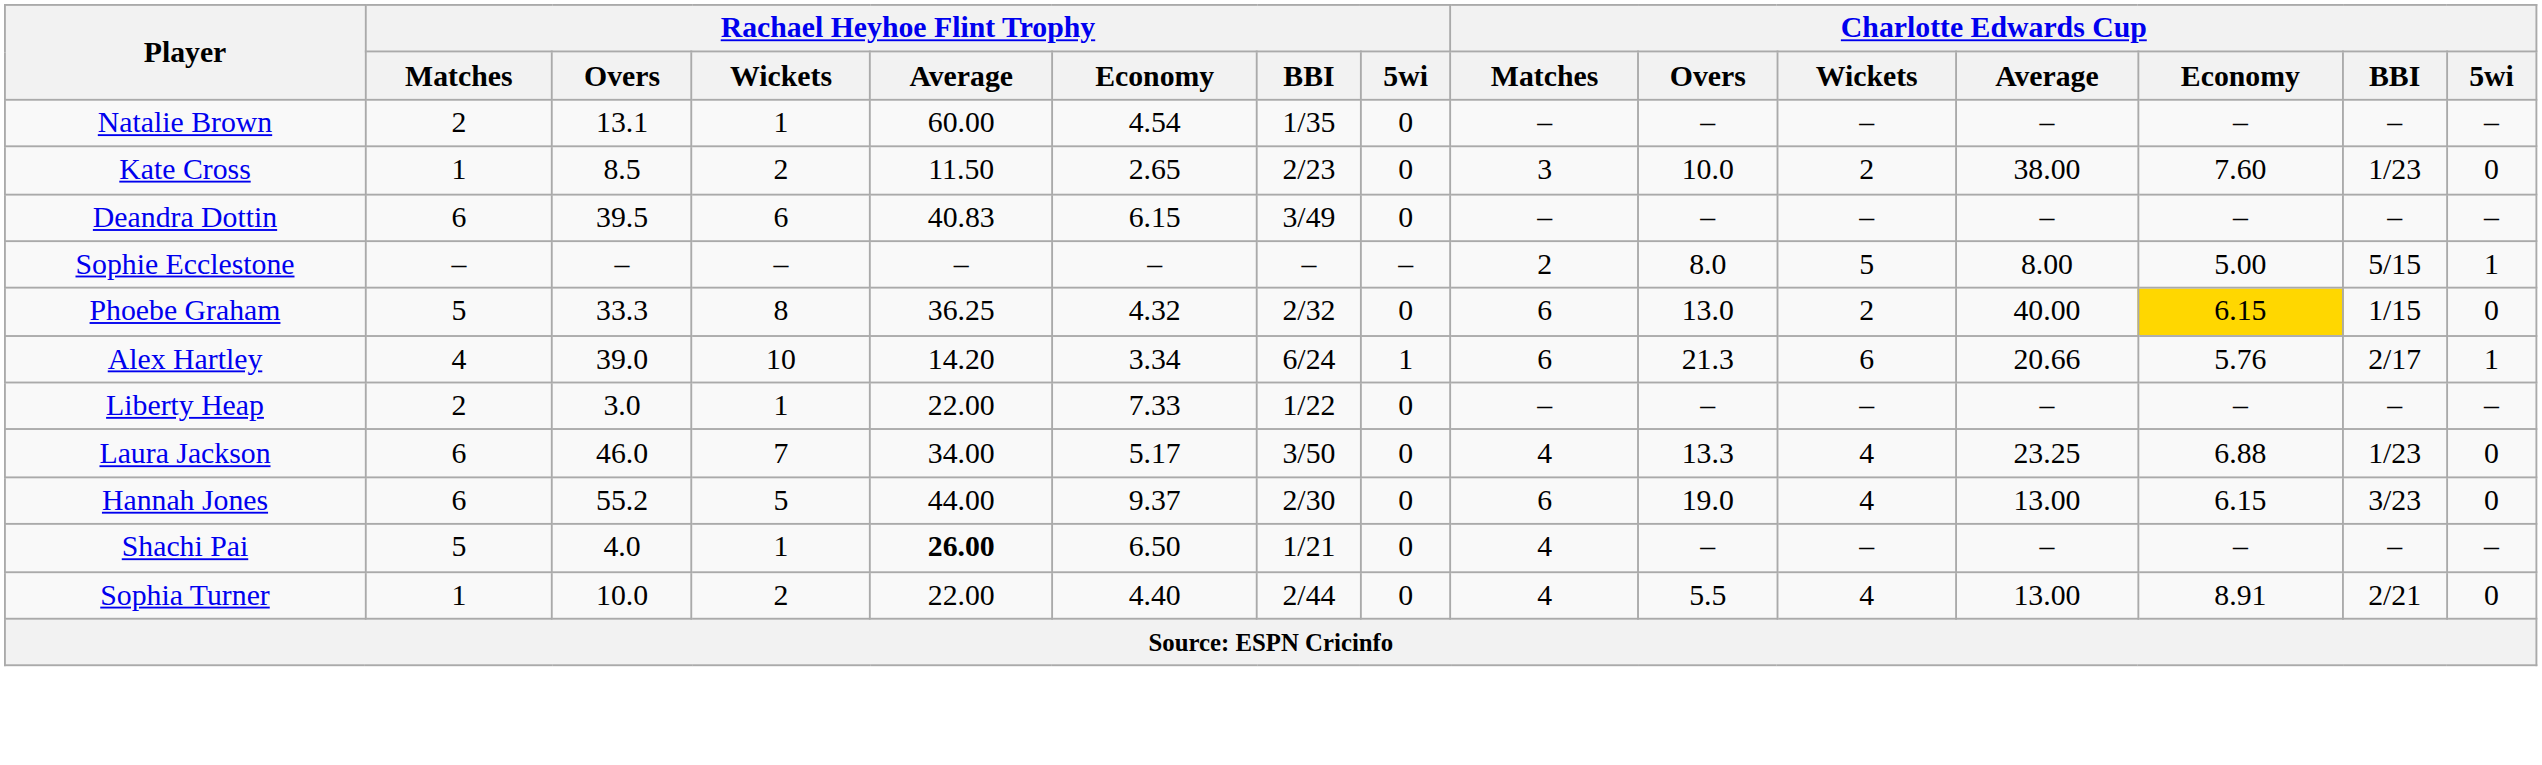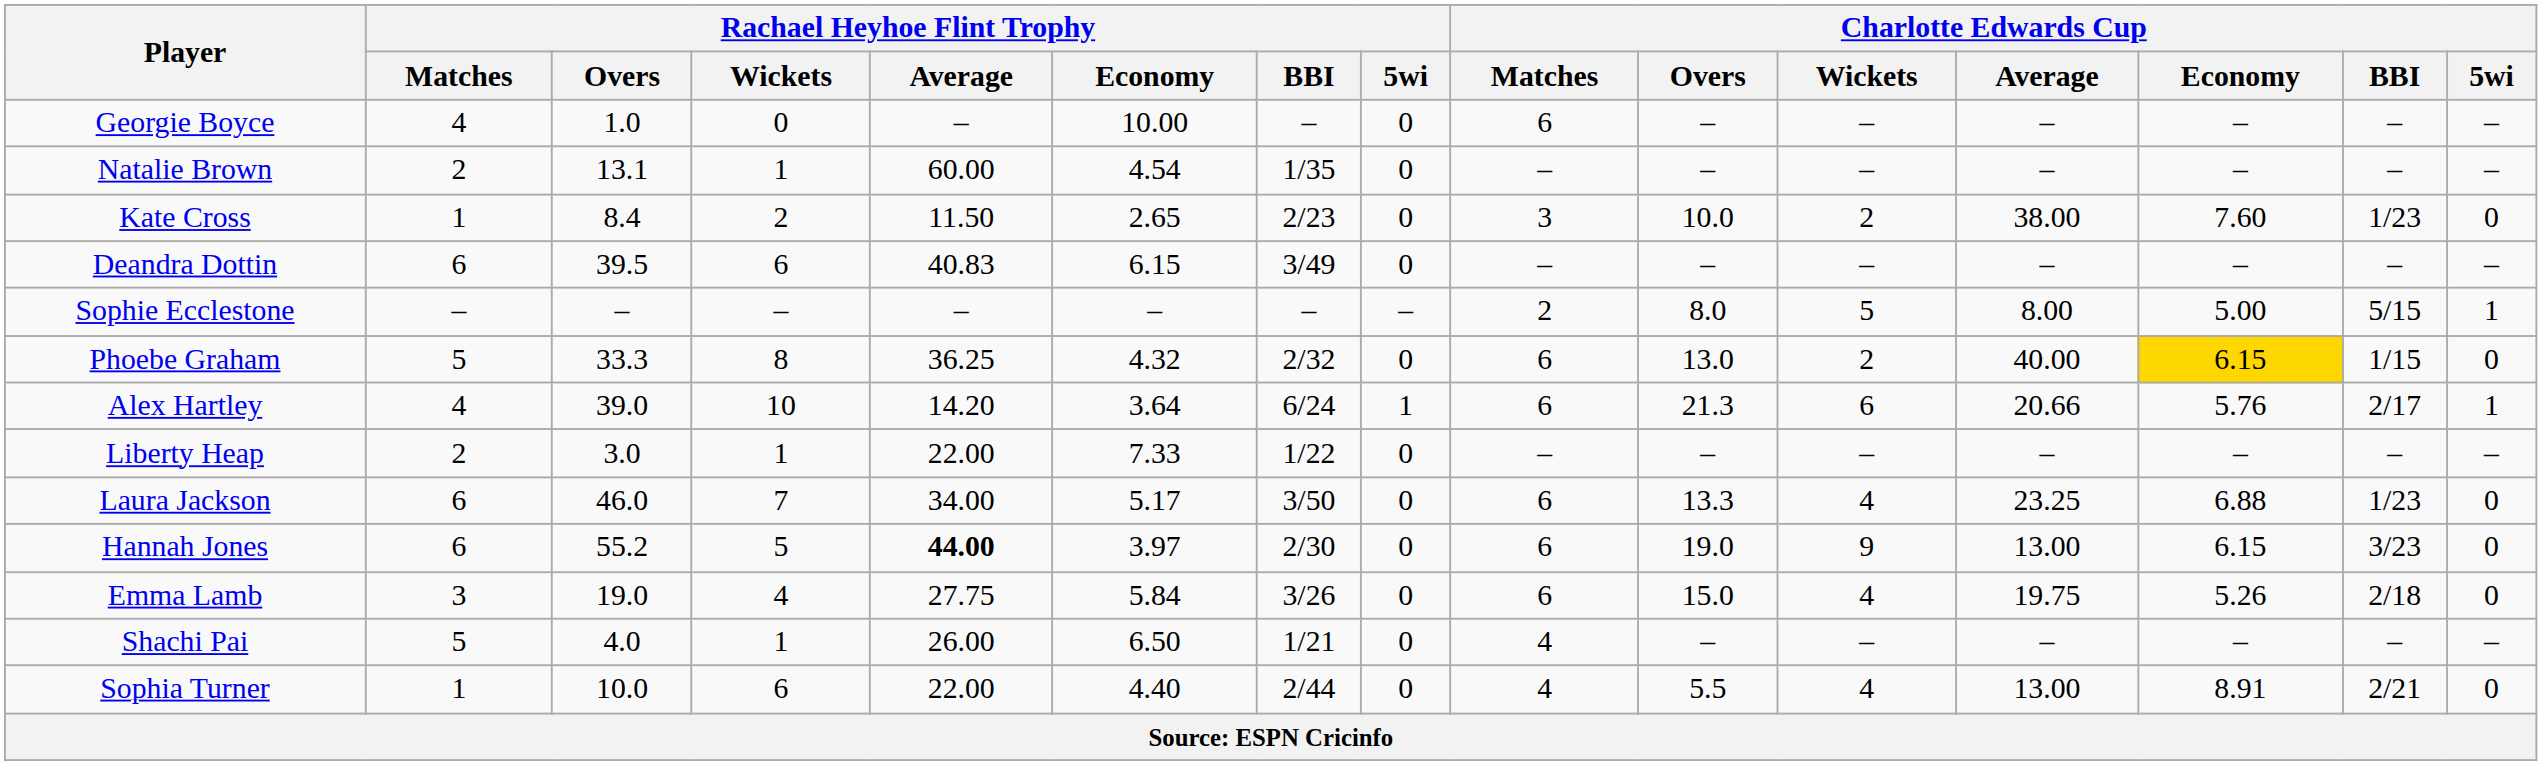 <table class="wikitable" style="text-align:center; width:86%;">
 <tr>
 <th rowspan=2>Player</th>
 <th colspan=7><a href='#'>Rachael Heyhoe Flint Trophy</a></th>
 <th colspan=7><a href='#'>Charlotte Edwards Cup</a></th>
 </tr>
 <tr>
 <th>Matches</th>
 <th>Overs</th>
 <th>Wickets</th>
 <th>Average</th>
 <th>Economy</th>
 <th>BBI</th>
 <th>5wi</th>
 <th>Matches</th>
 <th>Overs</th>
 <th>Wickets</th>
 <th>Average</th>
 <th>Economy</th>
 <th>BBI</th>
 <th>5wi</th>
 </tr>
 <tr>
+<td><a href='#'>Georgie Boyce</a></td>
+<td>4</td>
+<td>1.0</td>
+<td>0</td>
+<td>–</td>
+<td>10.00</td>
+<td>–</td>
+<td>0</td>
+<td>6</td>
+<td>–</td>
+<td>–</td>
+<td>–</td>
+<td>–</td>
+<td>–</td>
+<td>–</td>
+</tr>
+<tr>
 <td><a href='#'>Natalie Brown</a></td>
 <td>2</td>
 <td>13.1</td>
 <td>1</td>
 <td>60.00</td>
 <td>4.54</td>
 <td>1/35</td>
 <td>0</td>
 <td>–</td>
 <td>–</td>
 <td>–</td>
 <td>–</td>
 <td>–</td>
 <td>–</td>
 <td>–</td>
 </tr>
 <tr>
 <td><a href='#'>Kate Cross</a></td>
 <td>1</td>
-<td>8.5</td>
+<td>8.4</td>
 <td>2</td>
 <td>11.50</td>
 <td>2.65</td>
 <td>2/23</td>
 <td>0</td>
 <td>3</td>
 <td>10.0</td>
 <td>2</td>
 <td>38.00</td>
 <td>7.60</td>
 <td>1/23</td>
 <td>0</td>
 </tr>
 <tr>
 <td><a href='#'>Deandra Dottin</a></td>
 <td>6</td>
 <td>39.5</td>
 <td>6</td>
 <td>40.83</td>
 <td>6.15</td>
 <td>3/49</td>
 <td>0</td>
 <td>–</td>
 <td>–</td>
 <td>–</td>
 <td>–</td>
 <td>–</td>
 <td>–</td>
 <td>–</td>
 </tr>
 <tr>
 <td><a href='#'>Sophie Ecclestone</a></td>
 <td>–</td>
 <td>–</td>
 <td>–</td>
 <td>–</td>
 <td>–</td>
 <td>–</td>
 <td>–</td>
 <td>2</td>
 <td>8.0</td>
 <td>5</td>
 <td>8.00</td>
 <td>5.00</td>
 <td>5/15</td>
 <td>1</td>
 </tr>
 <tr>
 <td><a href='#'>Phoebe Graham</a></td>
 <td>5</td>
 <td>33.3</td>
 <td>8</td>
 <td>36.25</td>
 <td>4.32</td>
 <td>2/32</td>
 <td>0</td>
 <td>6</td>
 <td>13.0</td>
 <td>2</td>
 <td>40.00</td>
 <td style="background: gold;">6.15</td>
 <td>1/15</td>
 <td>0</td>
 </tr>
 <tr>
 <td><a href='#'>Alex Hartley</a></td>
 <td>4</td>
 <td>39.0</td>
 <td>10</td>
 <td>14.20</td>
-<td>3.34</td>
+<td>3.64</td>
 <td>6/24</td>
 <td>1</td>
 <td>6</td>
 <td>21.3</td>
 <td>6</td>
 <td>20.66</td>
 <td>5.76</td>
 <td>2/17</td>
 <td>1</td>
 </tr>
 <tr>
 <td><a href='#'>Liberty Heap</a></td>
 <td>2</td>
 <td>3.0</td>
 <td>1</td>
 <td>22.00</td>
 <td>7.33</td>
 <td>1/22</td>
 <td>0</td>
 <td>–</td>
 <td>–</td>
 <td>–</td>
 <td>–</td>
 <td>–</td>
 <td>–</td>
 <td>–</td>
 </tr>
 <tr>
 <td><a href='#'>Laura Jackson</a></td>
 <td>6</td>
 <td>46.0</td>
 <td>7</td>
 <td>34.00</td>
 <td>5.17</td>
 <td>3/50</td>
 <td>0</td>
-<td>4</td>
+<td>6</td>
 <td>13.3</td>
 <td>4</td>
 <td>23.25</td>
 <td>6.88</td>
 <td>1/23</td>
 <td>0</td>
 </tr>
 <tr>
 <td><a href='#'>Hannah Jones</a></td>
 <td>6</td>
 <td>55.2</td>
 <td>5</td>
-<td>44.00</td>
-<td>9.37</td>
+<td><strong>44.00</strong></td>
+<td>3.97</td>
 <td>2/30</td>
 <td>0</td>
 <td>6</td>
 <td>19.0</td>
-<td>4</td>
+<td>9</td>
 <td>13.00</td>
 <td>6.15</td>
 <td>3/23</td>
+<td>0</td>
+</tr>
+<tr>
+<td><a href='#'>Emma Lamb</a></td>
+<td>3</td>
+<td>19.0</td>
+<td>4</td>
+<td>27.75</td>
+<td>5.84</td>
+<td>3/26</td>
+<td>0</td>
+<td>6</td>
+<td>15.0</td>
+<td>4</td>
+<td>19.75</td>
+<td>5.26</td>
+<td>2/18</td>
 <td>0</td>
 </tr>
 <tr>
 <td><a href='#'>Shachi Pai</a></td>
 <td>5</td>
 <td>4.0</td>
 <td>1</td>
-<td><strong>26.00</strong></td>
+<td>26.00</td>
 <td>6.50</td>
 <td>1/21</td>
 <td>0</td>
 <td>4</td>
 <td>–</td>
 <td>–</td>
 <td>–</td>
 <td>–</td>
 <td>–</td>
 <td>–</td>
 </tr>
 <tr>
 <td><a href='#'>Sophia Turner</a></td>
 <td>1</td>
 <td>10.0</td>
-<td>2</td>
+<td>6</td>
 <td>22.00</td>
 <td>4.40</td>
 <td>2/44</td>
 <td>0</td>
 <td>4</td>
 <td>5.5</td>
 <td>4</td>
 <td>13.00</td>
 <td>8.91</td>
 <td>2/21</td>
 <td>0</td>
 </tr>
 <tr>
 <th colspan="15"><small>Source: ESPN Cricinfo</small></th>
 </tr>
 </table>
